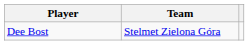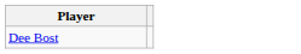 <table class="wikitable">
 <tr>
 <th width=160>Player</th>
-<th width=160>Team</th>
 <th></th>
 </tr>
 <tr>
 <td> <a href='#'>Dee Bost</a></td>
-<td><a href='#'>Stelmet Zielona Góra</a></td>
 <td></td>
 </tr>
 </table>
